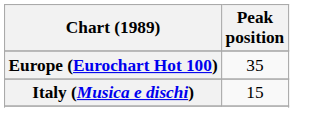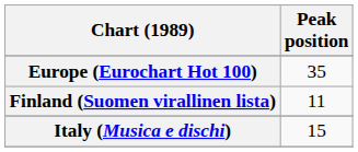 <table class="wikitable sortable plainrowheaders" style="text-align:center">
 <tr>
 <th scope="col">Chart (1989)</th>
 <th scope="col">Peak<br>position</th>
 </tr>
 <tr>
 </tr>
 <tr>
 </tr>
 <tr>
 </tr>
 <tr>
 <th scope="row">Europe (<a href='#'>Eurochart Hot 100</a>)</th>
 <td>35</td>
+</tr>
+<tr>
+<th scope="row">Finland (<a href='#'>Suomen virallinen lista</a>)</th>
+<td>11</td>
 </tr>
 <tr>
 </tr>
 <tr>
 <th scope="row">Italy (<em><a href='#'>Musica e dischi</a></em>)</th>
 <td>15</td>
 </tr>
 <tr>
 </tr>
 <tr>
 </tr>
 <tr>
 </tr>
 <tr>
 </tr>
 <tr>
 </tr>
 </table>
